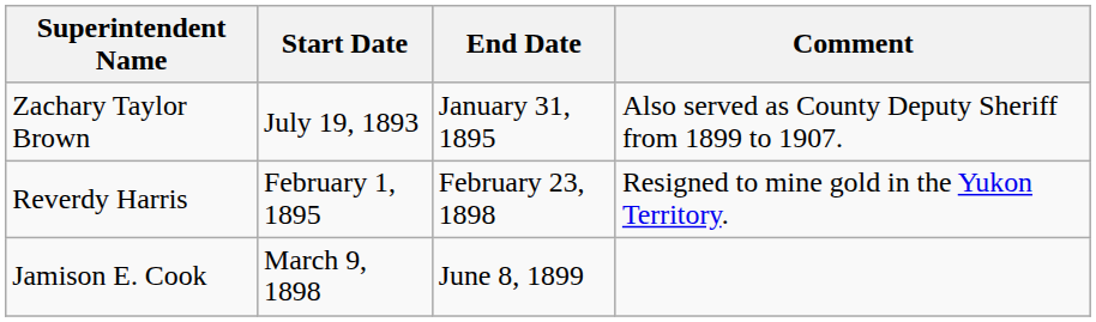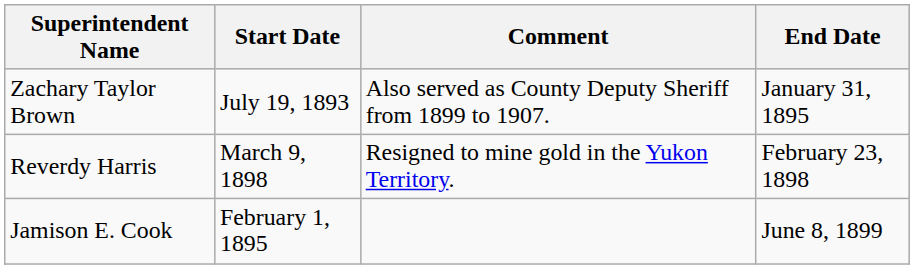 <table class="wikitable sortable">
 <tr>
 <th>Superintendent Name</th>
 <th>Start Date</th>
+<th>Comment</th>
 <th>End Date</th>
-<th>Comment</th>
 </tr>
 <tr>
 <td>Zachary Taylor Brown</td>
 <td>July 19, 1893</td>
+<td>Also served as County Deputy Sheriff from 1899 to 1907.</td>
 <td>January 31, 1895</td>
-<td>Also served as County Deputy Sheriff from 1899 to 1907.</td>
 </tr>
 <tr>
 <td>Reverdy Harris</td>
-<td>February 1, 1895</td>
+<td>March 9, 1898</td>
+<td>Resigned to mine gold in the <a href='#'>Yukon Territory</a>.</td>
 <td>February 23, 1898</td>
-<td>Resigned to mine gold in the <a href='#'>Yukon Territory</a>.</td>
 </tr>
 <tr>
 <td>Jamison E. Cook</td>
-<td>March 9, 1898</td>
+<td>February 1, 1895</td>
+<td></td>
 <td>June 8, 1899</td>
-<td></td>
 </tr>
 </table>
